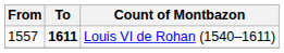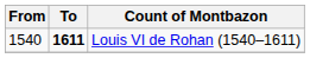 <table class="wikitable">
 <tr>
 <th>From</th>
 <th>To</th>
 <th>Count of Montbazon</th>
 </tr>
 <tr>
-<td>1557</td>
+<td>1540</td>
 <td><strong>1611</strong></td>
 <td><a href='#'>Louis VI de Rohan</a> (1540–1611)</td>
 </tr>
 <tr>
 </tr>
 </table>
